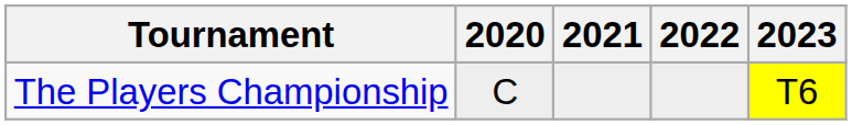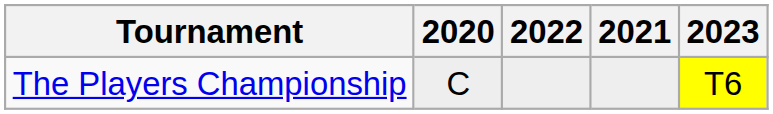 <table class="wikitable" style="font-size:95%;text-align:center;">
 <tr>
 <th>Tournament</th>
 <th>2020</th>
+<th>2022</th>
 <th>2021</th>
-<th>2022</th>
 <th>2023</th>
 </tr>
 <tr>
 <td align=left><a href='#'>The Players Championship</a></td>
 <td style="background:#eeeeee;">C</td>
 <td style="background:#eeeeee;"></td>
 <td style="background:#eeeeee;"></td>
 <td style="background:yellow;">T6</td>
 </tr>
 </table>
